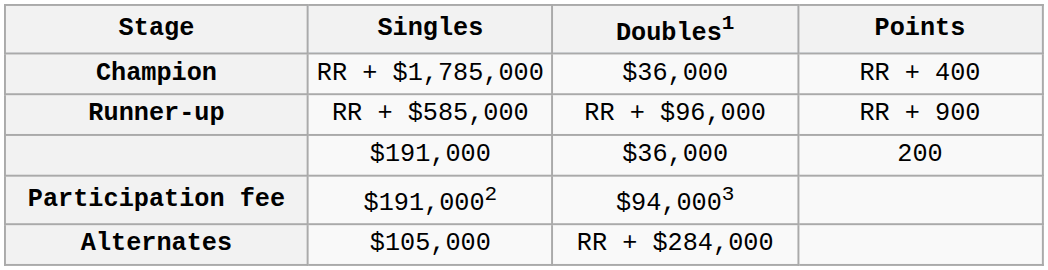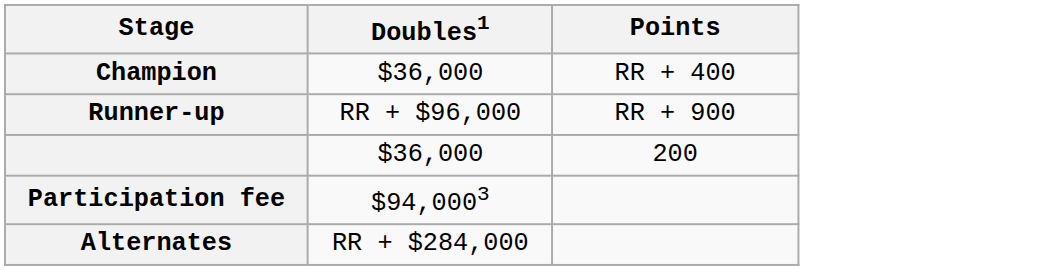 <table class=wikitable style=text-align:center>
 <tr style="background:#d1e4fd;">
 <th width=150>Stage</th>
-<th width=120>Singles</th>
 <th width=120>Doubles<sup>1</sup></th>
 <th width=120>Points</th>
 </tr>
 <tr>
 <th>Champion</th>
-<td>RR + $1,785,000</td>
 <td>$36,000</td>
 <td>RR + 400</td>
 </tr>
 <tr>
 <th>Runner-up</th>
-<td>RR + $585,000</td>
 <td>RR + $96,000</td>
 <td>RR + 900</td>
 </tr>
 <tr>
 <th></th>
-<td>$191,000</td>
 <td>$36,000</td>
 <td>200</td>
 </tr>
 <tr>
 <th>Participation fee</th>
-<td>$191,000<sup>2</sup></td>
 <td>$94,000<sup>3</sup></td>
 <td></td>
 </tr>
 <tr>
 <th>Alternates</th>
-<td>$105,000</td>
 <td>RR + $284,000</td>
 <td></td>
 </tr>
 </table>
